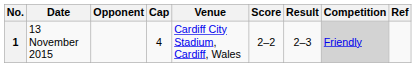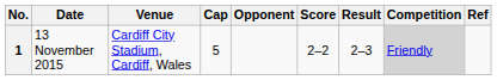 <table class="wikitable plainrowheaders">
 <tr>
 <th scope=col>No.</th>
 <th scope=col data-sort-type=date>Date</th>
+<th scope=col>Venue</th>
+<th scope=col>Cap</th>
 <th scope=col>Opponent</th>
-<th scope=col>Cap</th>
-<th scope=col>Venue</th>
 <th scope=col>Score</th>
 <th scope=col>Result</th>
 <th scope=col>Competition</th>
 <th>Ref</th>
 </tr>
 <tr>
 <th scope=row style="text-align: center;">1</th>
 <td>13 November 2015</td>
+<td><a href='#'>Cardiff City Stadium</a>, <a href='#'>Cardiff</a>, Wales</td>
+<td style="text-align: center;">5</td>
 <td></td>
-<td style="text-align: center;">4</td>
-<td><a href='#'>Cardiff City Stadium</a>, <a href='#'>Cardiff</a>, Wales</td>
 <td align=center>2–2</td>
 <td align=center>2–3</td>
 <td style="background: lightgrey;"><a href='#'>Friendly</a></td>
 <td></td>
 </tr>
 </table>
